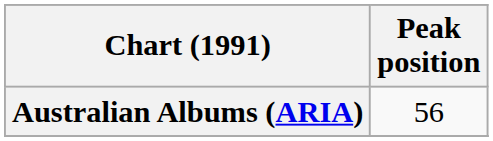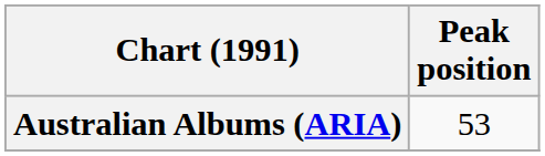 <table class="wikitable sortable plainrowheaders" style="text-align:center">
 <tr>
 <th scope="col">Chart (1991)</th>
 <th scope="col">Peak<br>position</th>
 </tr>
 <tr>
 <th scope="row">Australian Albums (<a href='#'>ARIA</a>)</th>
-<td>56</td>
+<td>53</td>
 </tr>
 <tr>
 </tr>
 <tr>
 </tr>
 <tr>
 </tr>
 <tr>
 </tr>
 </table>
